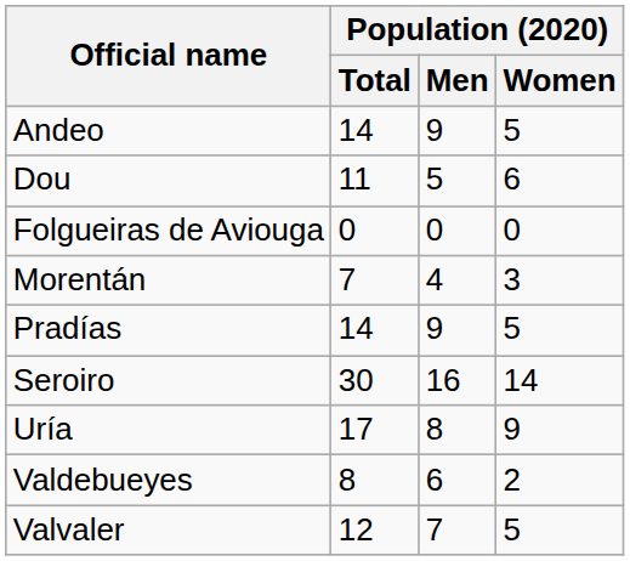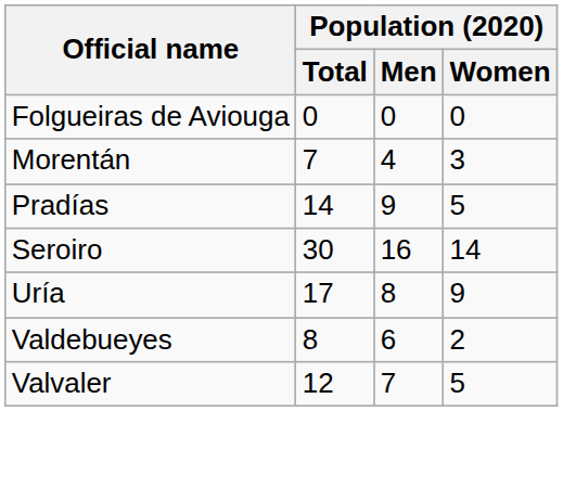 <table class="wikitable">
 <tr>
 <th rowspan="2">Official name</th>
 <th colspan="3">Population (2020)</th>
 </tr>
 <tr>
 <th>Total</th>
 <th>Men</th>
 <th>Women</th>
-</tr>
-<tr>
-<td>Andeo</td>
-<td>14</td>
-<td>9</td>
-<td>5</td>
-</tr>
-<tr>
-<td>Dou</td>
-<td>11</td>
-<td>5</td>
-<td>6</td>
 </tr>
 <tr>
 <td>Folgueiras de Aviouga</td>
 <td>0</td>
 <td>0</td>
 <td>0</td>
 </tr>
 <tr>
 <td>Morentán</td>
 <td>7</td>
 <td>4</td>
 <td>3</td>
 </tr>
 <tr>
 <td>Pradías</td>
 <td>14</td>
 <td>9</td>
 <td>5</td>
 </tr>
 <tr>
 <td>Seroiro</td>
 <td>30</td>
 <td>16</td>
 <td>14</td>
 </tr>
 <tr>
 <td>Uría</td>
 <td>17</td>
 <td>8</td>
 <td>9</td>
 </tr>
 <tr>
 <td>Valdebueyes</td>
 <td>8</td>
 <td>6</td>
 <td>2</td>
 </tr>
 <tr>
 <td>Valvaler</td>
 <td>12</td>
 <td>7</td>
 <td>5</td>
 </tr>
 </table>
